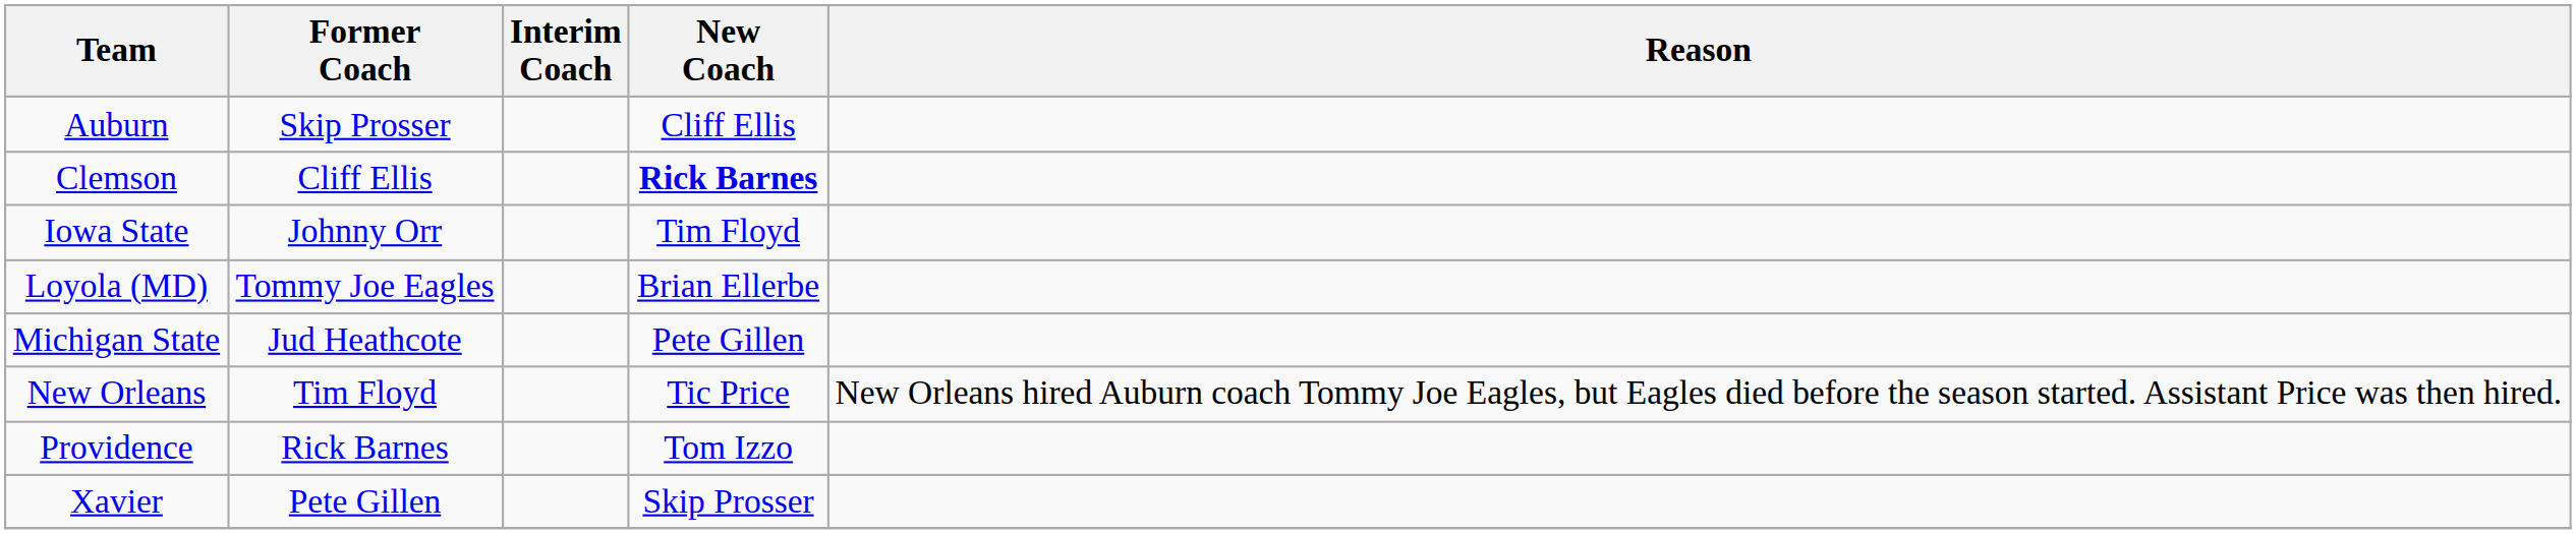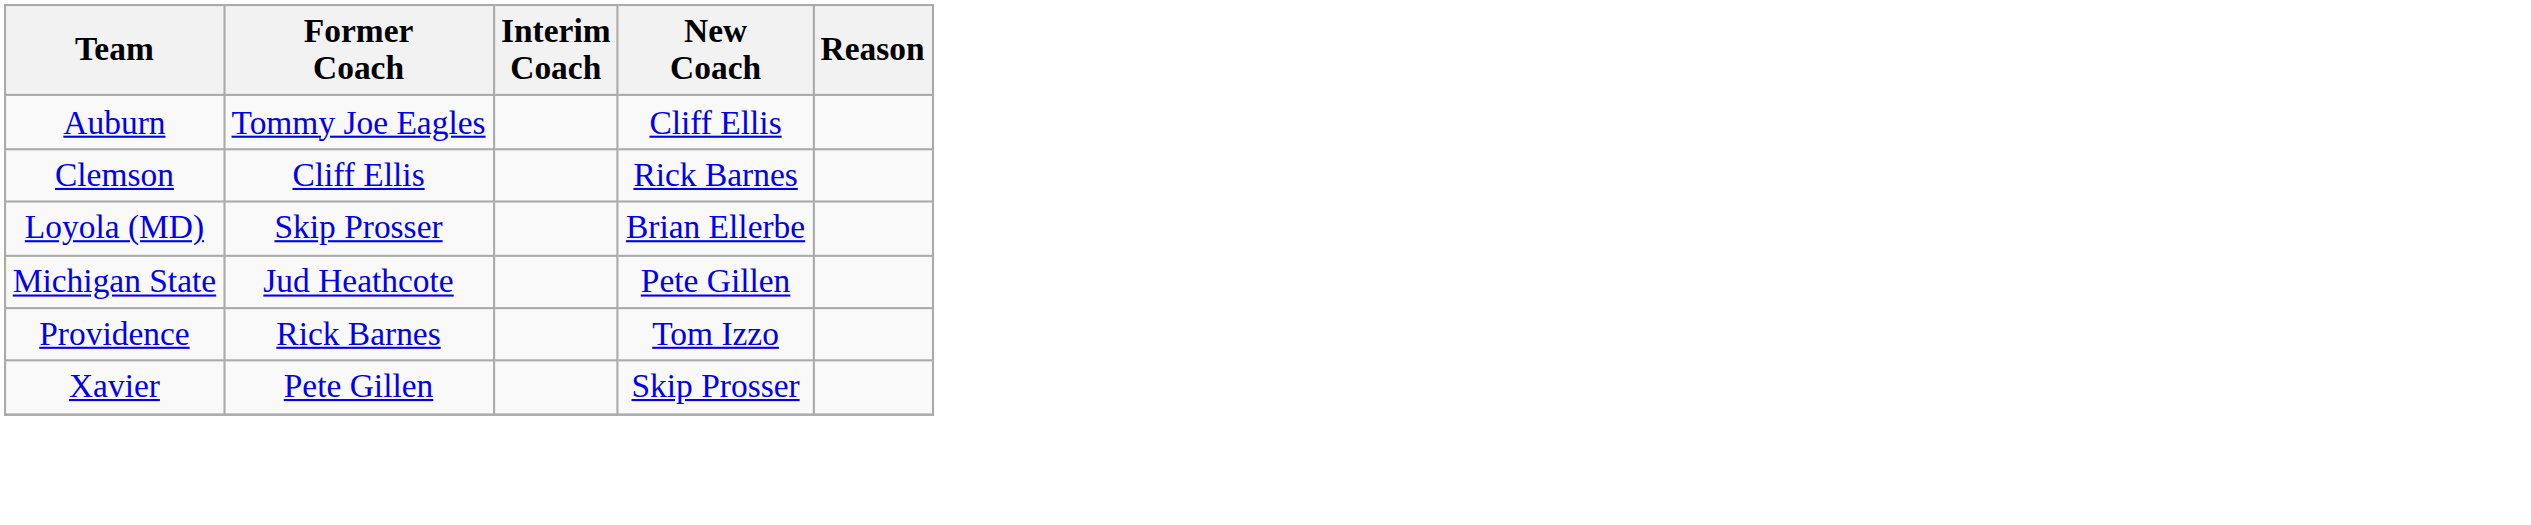 <table class="wikitable" style="text-align:center;">
 <tr>
 <th>Team</th>
 <th>Former<br>Coach</th>
 <th>Interim<br>Coach</th>
 <th>New<br>Coach</th>
 <th>Reason</th>
 </tr>
 <tr>
 <td><a href='#'>Auburn</a></td>
-<td><a href='#'>Skip Prosser</a></td>
+<td><a href='#'>Tommy Joe Eagles</a></td>
 <td></td>
 <td><a href='#'>Cliff Ellis</a></td>
 <td></td>
 </tr>
 <tr>
 <td><a href='#'>Clemson</a></td>
 <td><a href='#'>Cliff Ellis</a></td>
 <td></td>
-<td><strong><a href='#'>Rick Barnes</a></strong></td>
-<td></td>
-</tr>
-<tr>
-<td><a href='#'>Iowa State</a></td>
-<td><a href='#'>Johnny Orr</a></td>
-<td></td>
-<td><a href='#'>Tim Floyd</a></td>
+<td><a href='#'>Rick Barnes</a></td>
 <td></td>
 </tr>
 <tr>
 <td><a href='#'>Loyola (MD)</a></td>
-<td><a href='#'>Tommy Joe Eagles</a></td>
+<td><a href='#'>Skip Prosser</a></td>
 <td></td>
 <td><a href='#'>Brian Ellerbe</a></td>
 <td></td>
 </tr>
 <tr>
 <td><a href='#'>Michigan State</a></td>
 <td><a href='#'>Jud Heathcote</a></td>
 <td></td>
 <td><a href='#'>Pete Gillen</a></td>
 <td></td>
-</tr>
-<tr>
-<td><a href='#'>New Orleans</a></td>
-<td><a href='#'>Tim Floyd</a></td>
-<td></td>
-<td><a href='#'>Tic Price</a></td>
-<td>New Orleans hired Auburn coach Tommy Joe Eagles, but Eagles died before the season started. Assistant Price was then hired. </td>
 </tr>
 <tr>
 <td><a href='#'>Providence</a></td>
 <td><a href='#'>Rick Barnes</a></td>
 <td></td>
 <td><a href='#'>Tom Izzo</a></td>
 <td></td>
 </tr>
 <tr>
 <td><a href='#'>Xavier</a></td>
 <td><a href='#'>Pete Gillen</a></td>
 <td></td>
 <td><a href='#'>Skip Prosser</a></td>
 <td></td>
 </tr>
 <tr>
 </tr>
 </table>
